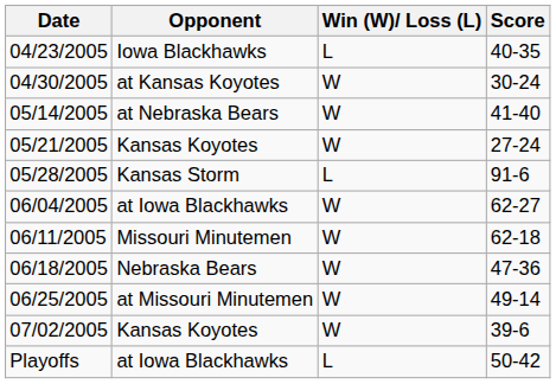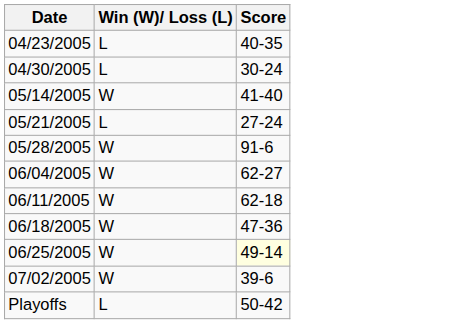 <table class="wikitable">
 <tr>
 <th>Date</th>
-<th>Opponent</th>
 <th>Win (W)/ Loss (L)</th>
 <th>Score</th>
 </tr>
 <tr>
 <td>04/23/2005</td>
-<td>Iowa Blackhawks</td>
 <td>L</td>
 <td>40-35</td>
 </tr>
 <tr>
 <td>04/30/2005</td>
-<td>at Kansas Koyotes</td>
-<td>W</td>
+<td>L</td>
 <td>30-24</td>
 </tr>
 <tr>
 <td>05/14/2005</td>
-<td>at Nebraska Bears</td>
 <td>W</td>
 <td>41-40</td>
 </tr>
 <tr>
 <td>05/21/2005</td>
-<td>Kansas Koyotes</td>
-<td>W</td>
+<td>L</td>
 <td>27-24</td>
 </tr>
 <tr>
 <td>05/28/2005</td>
-<td>Kansas Storm</td>
-<td>L</td>
+<td>W</td>
 <td>91-6</td>
 </tr>
 <tr>
 <td>06/04/2005</td>
-<td>at Iowa Blackhawks</td>
 <td>W</td>
 <td>62-27</td>
 </tr>
 <tr>
 <td>06/11/2005</td>
-<td>Missouri Minutemen</td>
 <td>W</td>
 <td>62-18</td>
 </tr>
 <tr>
 <td>06/18/2005</td>
-<td>Nebraska Bears</td>
 <td>W</td>
 <td>47-36</td>
 </tr>
 <tr>
 <td>06/25/2005</td>
-<td>at Missouri Minutemen</td>
 <td>W</td>
-<td>49-14</td>
+<td style="background: lightyellow;">49-14</td>
 </tr>
 <tr>
 <td>07/02/2005</td>
-<td>Kansas Koyotes</td>
 <td>W</td>
 <td>39-6</td>
 </tr>
 <tr>
 <td>Playoffs</td>
-<td>at Iowa Blackhawks</td>
 <td>L</td>
 <td>50-42</td>
 </tr>
 </table>
